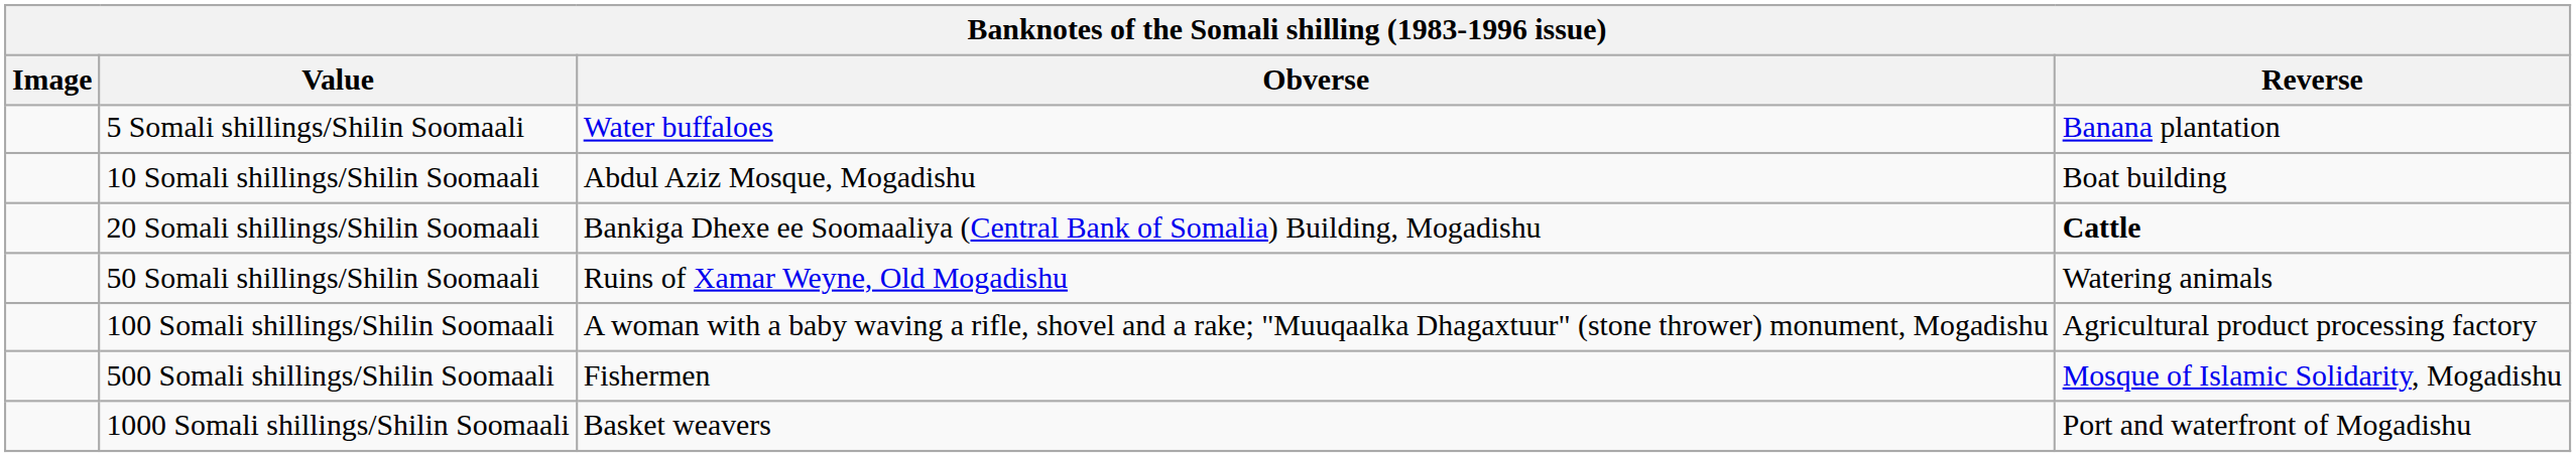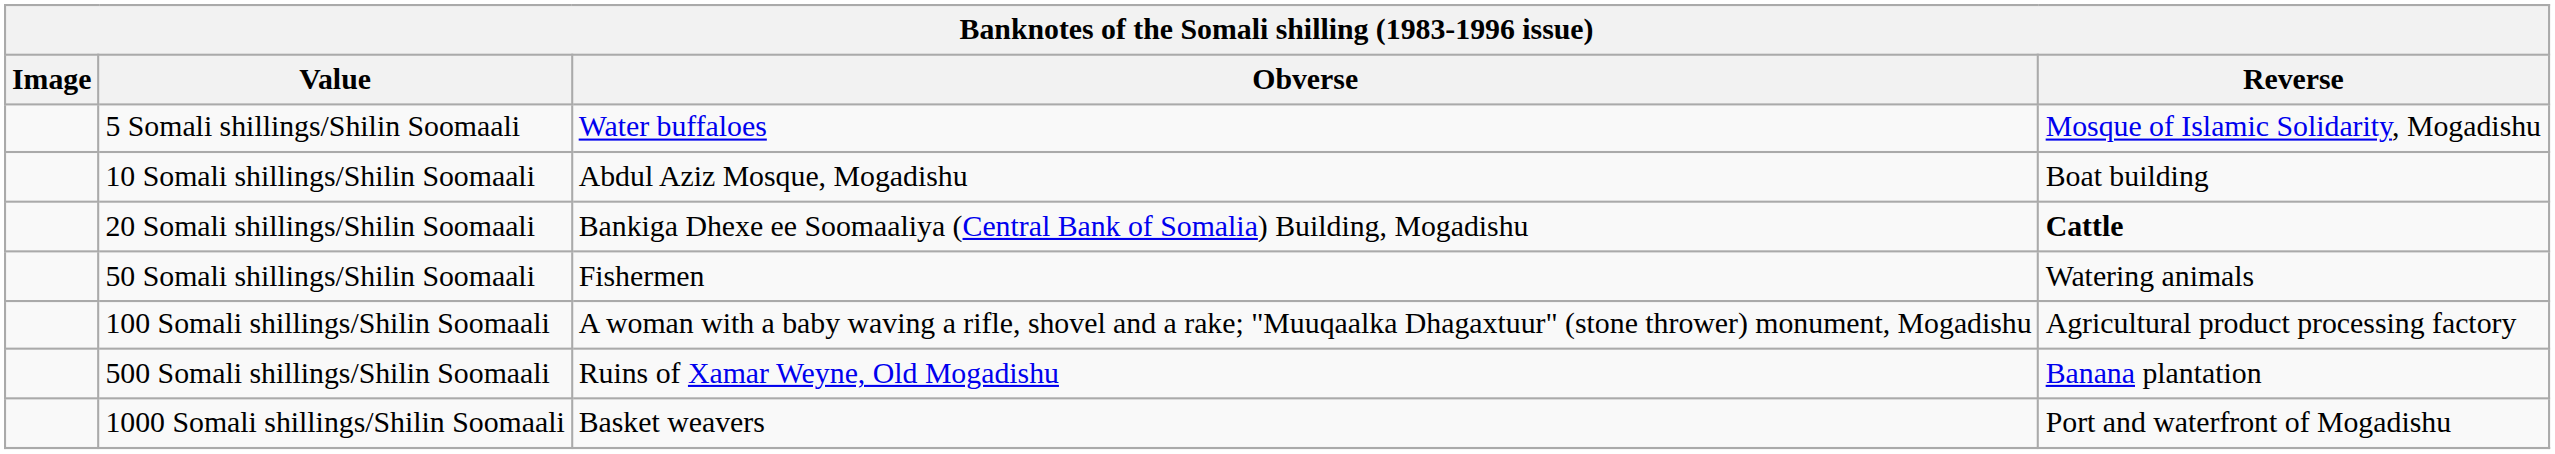 <table class="wikitable" style="font-size: 90%">
 <tr>
 <th colspan="5">Banknotes of the Somali shilling (1983-1996 issue)</th>
 </tr>
 <tr>
 <th>Image</th>
 <th>Value</th>
 <th>Obverse</th>
 <th>Reverse</th>
 </tr>
 <tr>
 <td></td>
 <td>5 Somali shillings/Shilin Soomaali</td>
 <td><a href='#'>Water buffaloes</a></td>
-<td><a href='#'>Banana</a> plantation</td>
+<td><a href='#'>Mosque of Islamic Solidarity</a>, Mogadishu</td>
 </tr>
 <tr>
 <td></td>
 <td>10 Somali shillings/Shilin Soomaali</td>
 <td>Abdul Aziz Mosque, Mogadishu</td>
 <td>Boat building</td>
 </tr>
 <tr>
 <td></td>
 <td>20 Somali shillings/Shilin Soomaali</td>
 <td>Bankiga Dhexe ee Soomaaliya (<a href='#'>Central Bank of Somalia</a>) Building, Mogadishu</td>
 <td><strong>Cattle</strong></td>
 </tr>
 <tr>
 <td></td>
 <td>50 Somali shillings/Shilin Soomaali</td>
-<td>Ruins of <a href='#'>Xamar Weyne, Old Mogadishu</a></td>
+<td>Fishermen</td>
 <td>Watering animals</td>
 </tr>
 <tr>
 <td></td>
 <td>100 Somali shillings/Shilin Soomaali</td>
 <td>A woman with a baby waving a rifle, shovel and a rake; "Muuqaalka Dhagaxtuur" (stone thrower) monument, Mogadishu</td>
 <td>Agricultural product processing factory</td>
 </tr>
 <tr>
 <td></td>
 <td>500 Somali shillings/Shilin Soomaali</td>
-<td>Fishermen</td>
-<td><a href='#'>Mosque of Islamic Solidarity</a>, Mogadishu</td>
+<td>Ruins of <a href='#'>Xamar Weyne, Old Mogadishu</a></td>
+<td><a href='#'>Banana</a> plantation</td>
 </tr>
 <tr>
 <td></td>
 <td>1000 Somali shillings/Shilin Soomaali</td>
 <td>Basket weavers</td>
 <td>Port and waterfront of Mogadishu</td>
 </tr>
 <tr>
 </tr>
 </table>
